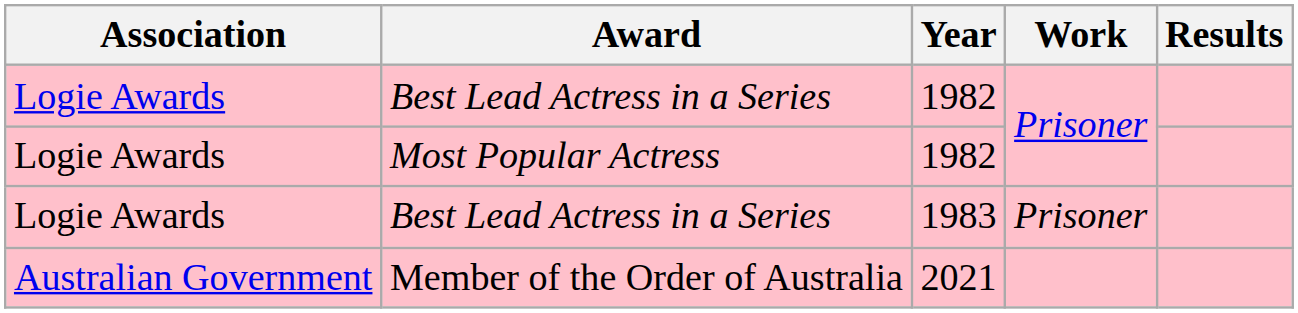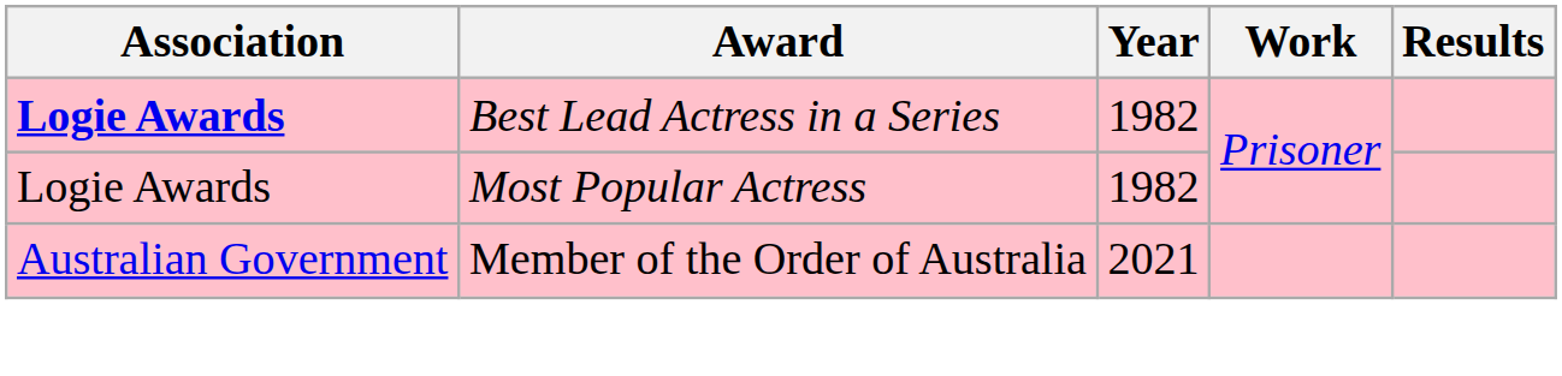 <table class="wikitable">
 <tr>
 <th>Association</th>
 <th>Award</th>
 <th>Year</th>
 <th>Work</th>
 <th>Results</th>
 </tr>
 <tr bgcolor=pink>
-<td><a href='#'>Logie Awards</a></td>
+<td><strong><a href='#'>Logie Awards</a></strong></td>
 <td><em>Best Lead Actress in a Series</em></td>
 <td>1982</td>
 <td rowspan="2"><em><a href='#'>Prisoner</a></em> </td>
 <td></td>
 </tr>
 <tr bgcolor=pink>
 <td>Logie Awards</td>
 <td><em>Most Popular Actress</em></td>
 <td>1982</td>
 <td></td>
 </tr>
 <tr bgcolor=pink>
-<td>Logie Awards</td>
-<td><em>Best Lead Actress in a Series</em></td>
-<td>1983</td>
-<td><em>Prisoner</em> </td>
-<td></td>
-</tr>
-<tr bgcolor=pink>
 <td><a href='#'>Australian Government</a></td>
 <td>Member of the Order of Australia</td>
 <td>2021</td>
 <td></td>
 <td></td>
 </tr>
 </table>
